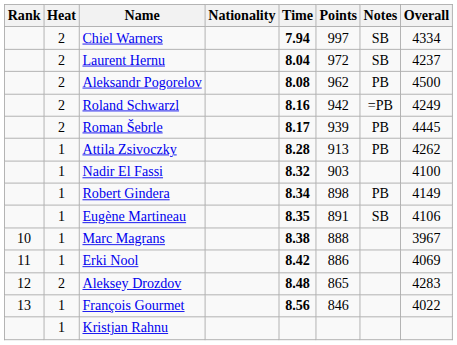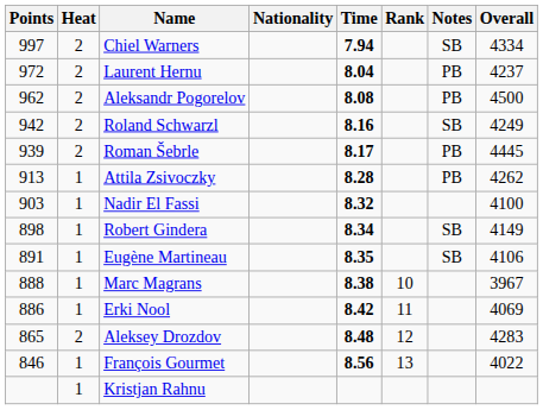 <table class="wikitable sortable" style="text-align:center">
 <tr>
-<th>Rank</th>
+<th>Points</th>
 <th>Heat</th>
 <th>Name</th>
 <th>Nationality</th>
 <th>Time</th>
-<th>Points</th>
+<th>Rank</th>
 <th>Notes</th>
 <th>Overall</th>
 </tr>
 <tr>
-<td></td>
+<td>997</td>
 <td>2</td>
 <td align="left"><a href='#'>Chiel Warners</a></td>
 <td align=left></td>
 <td><strong>7.94</strong></td>
-<td>997</td>
+<td></td>
 <td>SB</td>
 <td>4334</td>
 </tr>
 <tr>
-<td></td>
+<td>972</td>
 <td>2</td>
 <td align="left"><a href='#'>Laurent Hernu</a></td>
 <td align=left></td>
 <td><strong>8.04</strong></td>
-<td>972</td>
-<td>SB</td>
+<td></td>
+<td>PB</td>
 <td>4237</td>
 </tr>
 <tr>
-<td></td>
+<td>962</td>
 <td>2</td>
 <td align="left"><a href='#'>Aleksandr Pogorelov</a></td>
 <td align=left></td>
 <td><strong>8.08</strong></td>
-<td>962</td>
+<td></td>
 <td>PB</td>
 <td>4500</td>
 </tr>
 <tr>
-<td></td>
+<td>942</td>
 <td>2</td>
 <td align="left"><a href='#'>Roland Schwarzl</a></td>
 <td align=left></td>
 <td><strong>8.16</strong></td>
-<td>942</td>
-<td>=PB</td>
+<td></td>
+<td>SB</td>
 <td>4249</td>
 </tr>
 <tr>
-<td></td>
+<td>939</td>
 <td>2</td>
 <td align="left"><a href='#'>Roman Šebrle</a></td>
 <td align=left></td>
 <td><strong>8.17</strong></td>
-<td>939</td>
+<td></td>
 <td>PB</td>
 <td>4445</td>
 </tr>
 <tr>
-<td></td>
+<td>913</td>
 <td>1</td>
 <td align="left"><a href='#'>Attila Zsivoczky</a></td>
 <td align=left></td>
 <td><strong>8.28</strong></td>
-<td>913</td>
+<td></td>
 <td>PB</td>
 <td>4262</td>
 </tr>
 <tr>
-<td></td>
+<td>903</td>
 <td>1</td>
 <td align="left"><a href='#'>Nadir El Fassi</a></td>
 <td align=left></td>
 <td><strong>8.32</strong></td>
-<td>903</td>
+<td></td>
 <td></td>
 <td>4100</td>
 </tr>
 <tr>
-<td></td>
+<td>898</td>
 <td>1</td>
 <td align="left"><a href='#'>Robert Gindera</a></td>
 <td align=left></td>
 <td><strong>8.34</strong></td>
-<td>898</td>
-<td>PB</td>
+<td></td>
+<td>SB</td>
 <td>4149</td>
 </tr>
 <tr>
-<td></td>
+<td>891</td>
 <td>1</td>
 <td align="left"><a href='#'>Eugène Martineau</a></td>
 <td align=left></td>
 <td><strong>8.35</strong></td>
-<td>891</td>
+<td></td>
 <td>SB</td>
 <td>4106</td>
 </tr>
 <tr>
-<td>10</td>
+<td>888</td>
 <td>1</td>
 <td align="left"><a href='#'>Marc Magrans</a></td>
 <td align=left></td>
 <td><strong>8.38</strong></td>
-<td>888</td>
+<td>10</td>
 <td></td>
 <td>3967</td>
 </tr>
 <tr>
-<td>11</td>
+<td>886</td>
 <td>1</td>
 <td align="left"><a href='#'>Erki Nool</a></td>
 <td align=left></td>
 <td><strong>8.42</strong></td>
-<td>886</td>
+<td>11</td>
 <td></td>
 <td>4069</td>
 </tr>
 <tr>
-<td>12</td>
+<td>865</td>
 <td>2</td>
 <td align="left"><a href='#'>Aleksey Drozdov</a></td>
 <td align=left></td>
 <td><strong>8.48</strong></td>
-<td>865</td>
+<td>12</td>
 <td></td>
 <td>4283</td>
 </tr>
 <tr>
-<td>13</td>
+<td>846</td>
 <td>1</td>
 <td align="left"><a href='#'>François Gourmet</a></td>
 <td align=left></td>
 <td><strong>8.56</strong></td>
-<td>846</td>
+<td>13</td>
 <td></td>
 <td>4022</td>
 </tr>
 <tr>
 <td></td>
 <td>1</td>
 <td align="left"><a href='#'>Kristjan Rahnu</a></td>
 <td align=left></td>
 <td><strong></strong></td>
 <td></td>
 <td></td>
 <td></td>
 </tr>
 </table>
